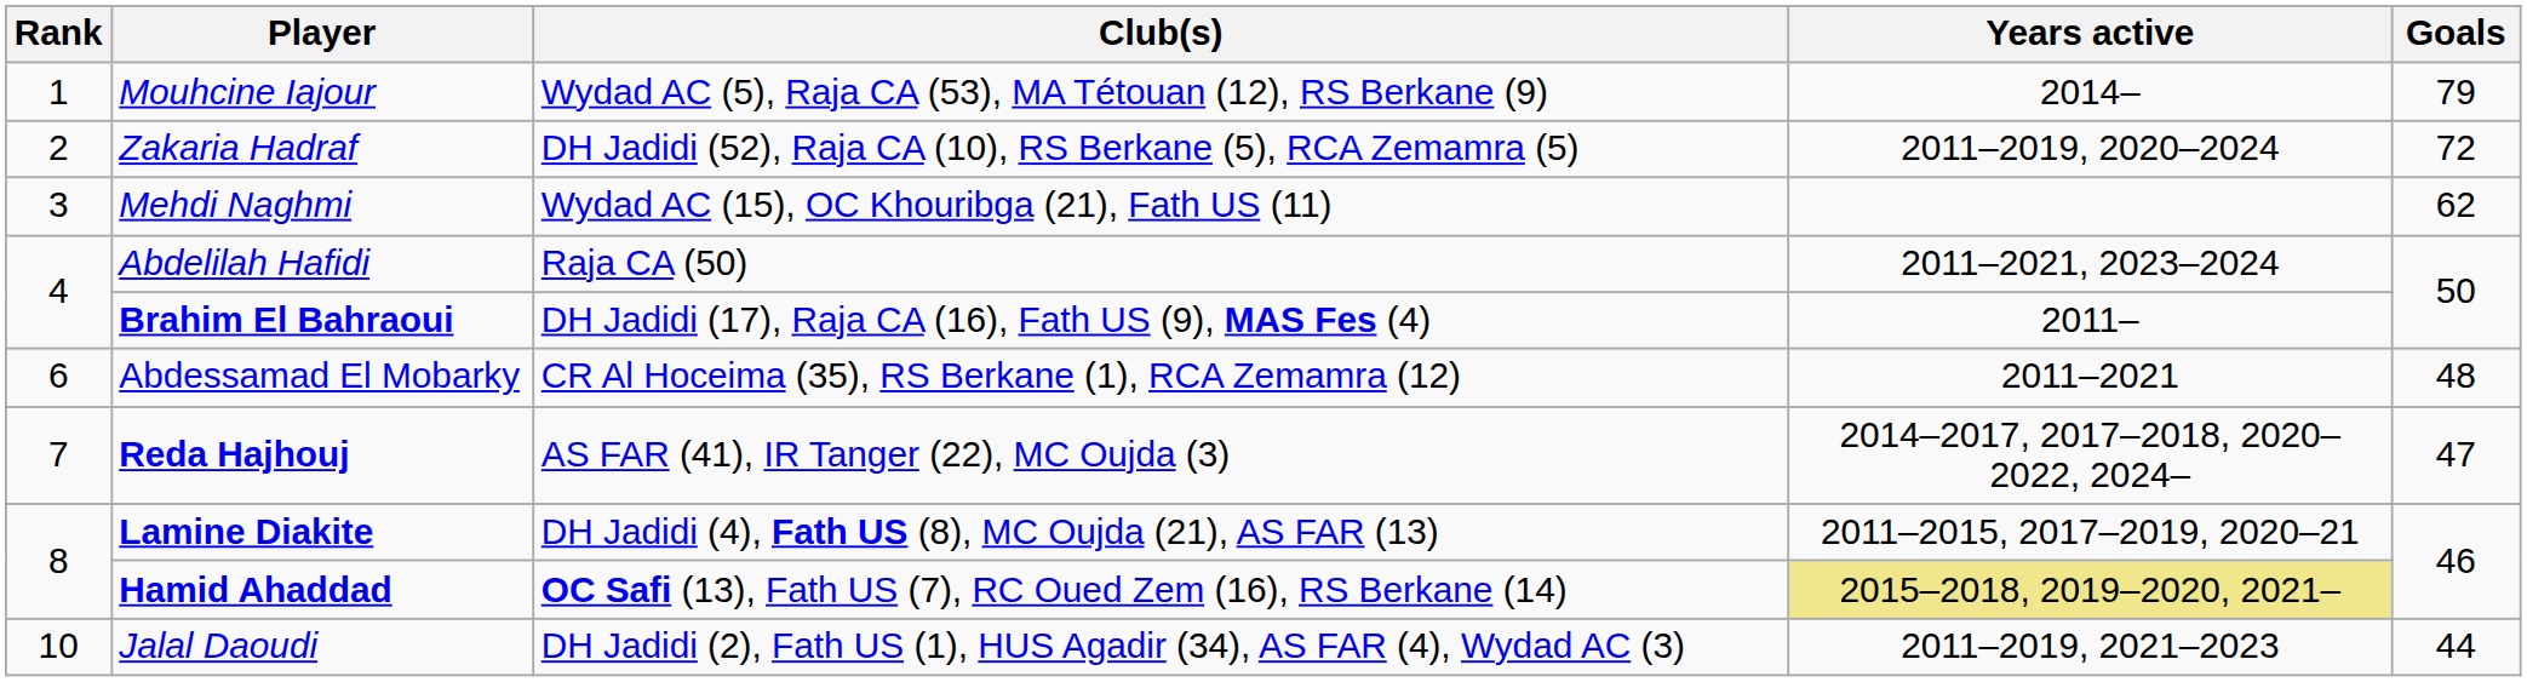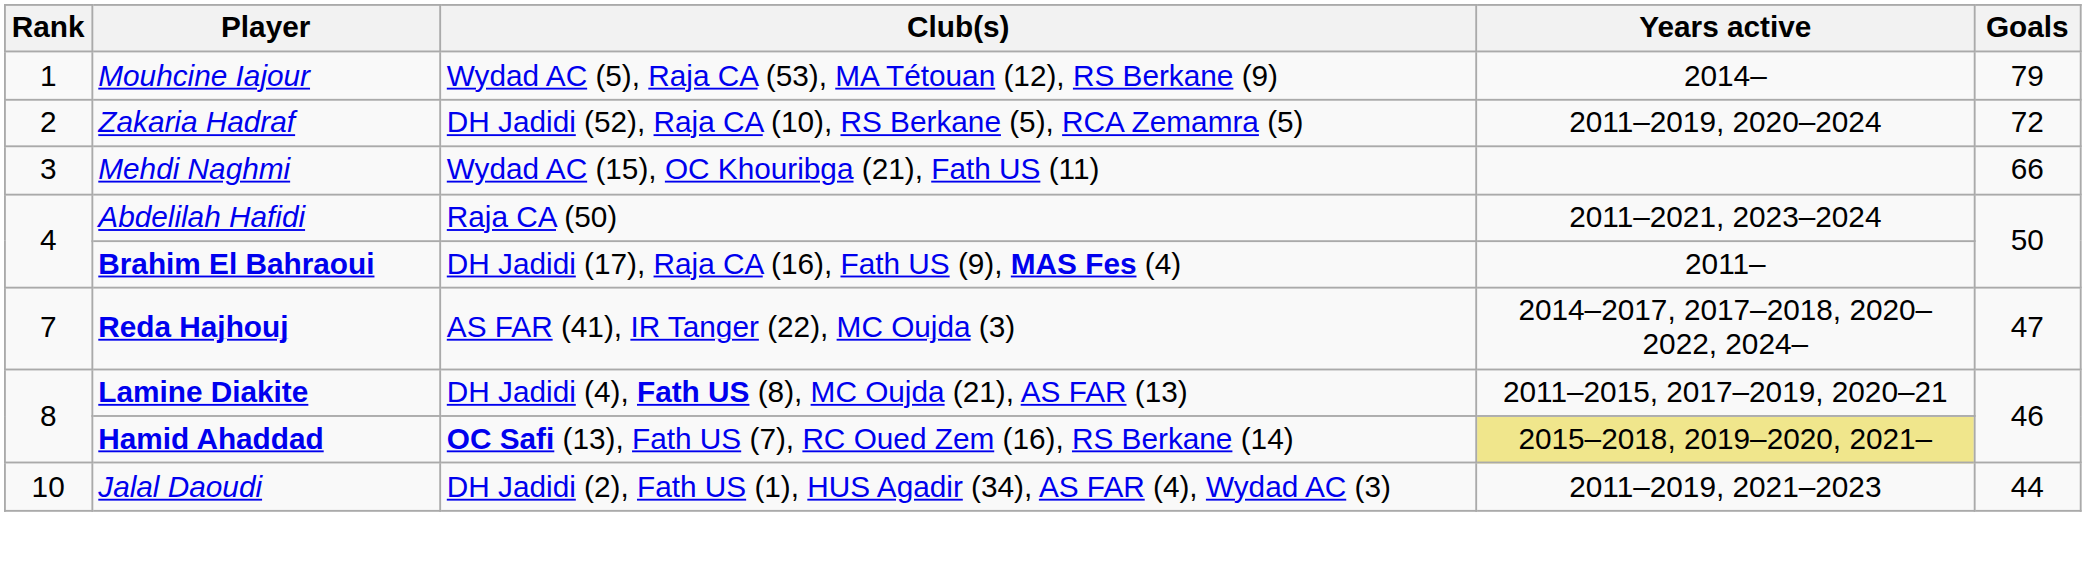 <table class="wikitable sortable" style="text-align: center">
 <tr>
 <th width=10>Rank</th>
 <th width=180>Player</th>
 <th width=550>Club(s)</th>
 <th width=260>Years active</th>
 <th width=50>Goals</th>
 </tr>
 <tr>
 <td>1</td>
 <td align="left"> <em><a href='#'>Mouhcine Iajour</a></em></td>
 <td align="left"><a href='#'>Wydad AC</a> (5), <a href='#'>Raja CA</a> (53), <a href='#'>MA Tétouan</a> (12), <a href='#'>RS Berkane</a> (9)</td>
 <td>2014–</td>
 <td>79</td>
 </tr>
 <tr>
 <td>2</td>
 <td align="left"> <em><a href='#'>Zakaria Hadraf</a></em></td>
 <td align="left"><a href='#'>DH Jadidi</a> (52), <a href='#'>Raja CA</a> (10), <a href='#'>RS Berkane</a> (5), <a href='#'>RCA Zemamra</a> (5)</td>
 <td>2011–2019, 2020–2024</td>
 <td>72</td>
 </tr>
 <tr>
 <td>3</td>
 <td align="left"> <em><a href='#'>Mehdi Naghmi</a></em></td>
 <td align="left"><a href='#'>Wydad AC</a> (15), <a href='#'>OC Khouribga</a> (21), <a href='#'>Fath US</a> (11)</td>
 <td></td>
-<td>62</td>
+<td>66</td>
 </tr>
 <tr>
 <td rowspan=2>4</td>
 <td align="left"> <em><a href='#'>Abdelilah Hafidi</a></em></td>
 <td align="left"><a href='#'>Raja CA</a> (50)</td>
 <td>2011–2021, 2023–2024</td>
 <td rowspan=2>50</td>
 </tr>
 <tr>
 <td align="left"> <strong><a href='#'>Brahim El Bahraoui</a></strong></td>
 <td align="left"><a href='#'>DH Jadidi</a> (17), <a href='#'>Raja CA</a> (16), <a href='#'>Fath US</a> (9), <strong><a href='#'>MAS Fes</a></strong> (4)</td>
 <td>2011–</td>
-</tr>
-<tr>
-<td>6</td>
-<td align="left"> <a href='#'>Abdessamad El Mobarky</a></td>
-<td align="left"><a href='#'>CR Al Hoceima</a> (35), <a href='#'>RS Berkane</a> (1), <a href='#'>RCA Zemamra</a> (12)</td>
-<td>2011–2021</td>
-<td>48</td>
 </tr>
 <tr>
 <td>7</td>
 <td align="left"> <strong><a href='#'>Reda Hajhouj</a></strong></td>
 <td align="left"><a href='#'>AS FAR</a> (41), <a href='#'>IR Tanger</a> (22), <a href='#'>MC Oujda</a> (3)</td>
 <td>2014–2017, 2017–2018, 2020–2022, 2024–</td>
 <td>47</td>
 </tr>
 <tr>
 <td rowspan=2>8</td>
 <td align="left"> <strong><a href='#'>Lamine Diakite</a></strong></td>
 <td align="left"><a href='#'>DH Jadidi</a> (4), <strong><a href='#'>Fath US</a></strong> (8), <a href='#'>MC Oujda</a> (21), <a href='#'>AS FAR</a> (13)</td>
 <td>2011–2015, 2017–2019, 2020–21</td>
 <td rowspan=2>46</td>
 </tr>
 <tr>
 <td align="left"> <strong><a href='#'>Hamid Ahaddad</a></strong></td>
 <td align="left"><strong><a href='#'>OC Safi</a></strong> (13), <a href='#'>Fath US</a> (7), <a href='#'>RC Oued Zem</a> (16), <a href='#'>RS Berkane</a> (14)</td>
 <td style="background: khaki;">2015–2018, 2019–2020, 2021–</td>
 </tr>
 <tr>
 <td>10</td>
 <td align="left"> <em><a href='#'>Jalal Daoudi</a></em></td>
 <td align="left"><a href='#'>DH Jadidi</a> (2), <a href='#'>Fath US</a> (1), <a href='#'>HUS Agadir</a> (34), <a href='#'>AS FAR</a> (4), <a href='#'>Wydad AC</a> (3)</td>
 <td>2011–2019, 2021–2023</td>
 <td>44</td>
 </tr>
 </table>
